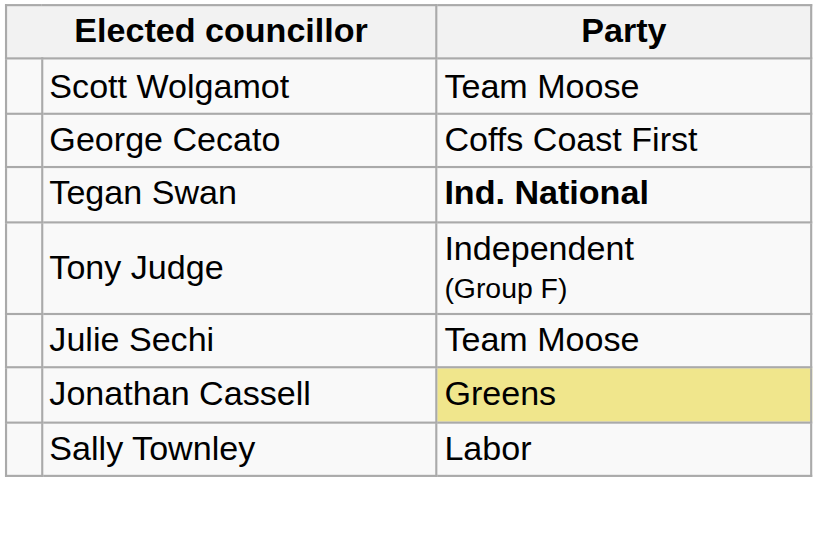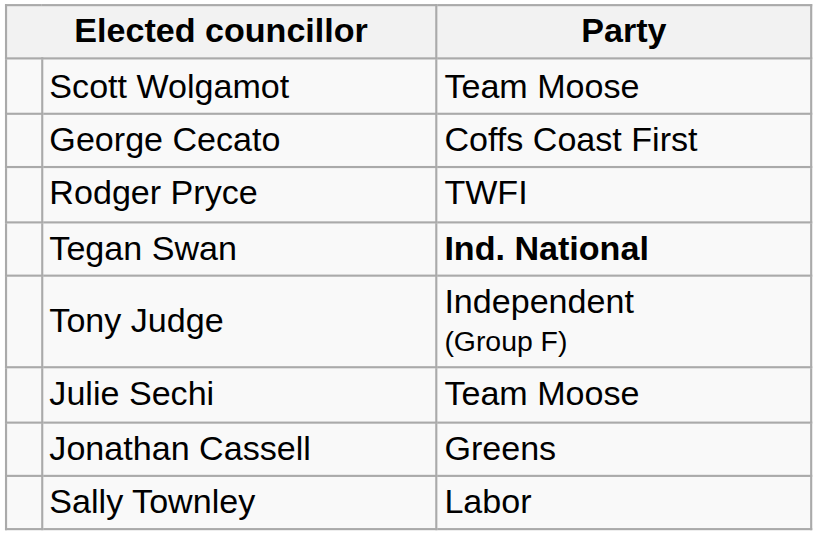 <table class="wikitable" style="float:right;clear:right;width:30%">
 <tr>
 <th colspan="2">Elected councillor</th>
 <th>Party</th>
 </tr>
 <tr>
 <td> </td>
 <td>Scott Wolgamot</td>
 <td>Team Moose</td>
 </tr>
 <tr>
 <td> </td>
 <td>George Cecato</td>
 <td>Coffs Coast First</td>
+</tr>
+<tr>
+<td> </td>
+<td>Rodger Pryce</td>
+<td>TWFI</td>
 </tr>
 <tr>
 <td> </td>
 <td>Tegan Swan</td>
 <td><strong>Ind. National</strong></td>
 </tr>
 <tr>
 <td> </td>
 <td>Tony Judge</td>
 <td>Independent <br> <small> (Group F) </small></td>
 </tr>
 <tr>
 <td> </td>
 <td>Julie Sechi</td>
 <td>Team Moose</td>
 </tr>
 <tr>
 <td> </td>
 <td>Jonathan Cassell</td>
-<td style="background: khaki;">Greens</td>
+<td>Greens</td>
 </tr>
 <tr>
 <td> </td>
 <td>Sally Townley</td>
 <td>Labor</td>
 </tr>
 </table>
